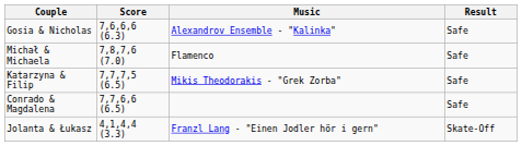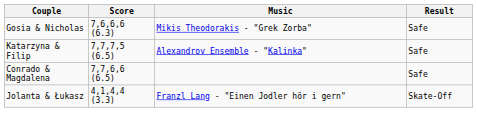 <table class="wikitable">
 <tr>
 <th style="width:130px;">Couple</th>
 <th style="width:100px;">Score</th>
 <th style="width:400px;">Music</th>
 <th style="width:100px;">Result</th>
 </tr>
 <tr>
 <td rowspan="1">Gosia & Nicholas</td>
 <td>7,6,6,6 (6.3)</td>
-<td><a href='#'>Alexandrov Ensemble</a> - "<a href='#'>Kalinka</a>"</td>
-<td rowspan="1">Safe</td>
-</tr>
-<tr>
-<td rowspan="1">Michał & Michaela</td>
-<td>7,8,7,6 (7.0)</td>
-<td>Flamenco</td>
+<td><a href='#'>Mikis Theodorakis</a> - "Grek Zorba"</td>
 <td rowspan="1">Safe</td>
 </tr>
 <tr>
 <td rowspan="1">Katarzyna & Filip</td>
 <td>7,7,7,5 (6.5)</td>
-<td><a href='#'>Mikis Theodorakis</a> - "Grek Zorba"</td>
+<td><a href='#'>Alexandrov Ensemble</a> - "<a href='#'>Kalinka</a>"</td>
 <td rowspan="1">Safe</td>
 </tr>
 <tr>
 <td rowspan="1">Conrado & Magdalena</td>
 <td>7,7,6,6 (6.5)</td>
 <td></td>
 <td rowspan="1">Safe</td>
 </tr>
 <tr>
 <td rowspan="1">Jolanta & Łukasz</td>
 <td>4,1,4,4 (3.3)</td>
 <td><a href='#'>Franzl Lang</a> - "Einen Jodler hör i gern"</td>
 <td rowspan="1">Skate-Off</td>
 </tr>
 </table>
